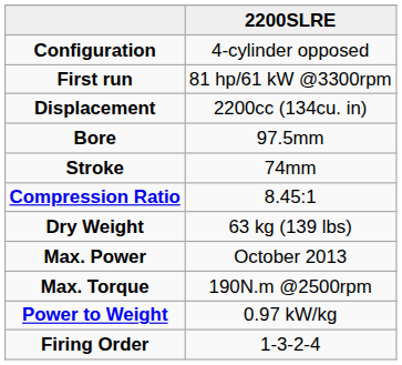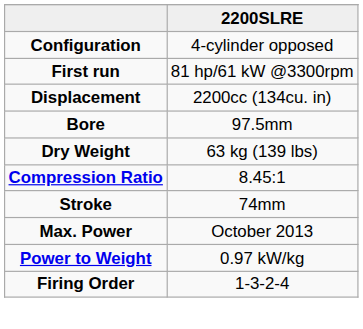 <table class="wikitable" style="text-align:center;font-size:90%;">
 <tr>
 </tr>
 <tr style="background-color:#efefef">
 <td></td>
 <td><strong>2200SLRE</strong></td>
 </tr>
 <tr>
 <td><strong>Configuration</strong></td>
 <td>4-cylinder opposed</td>
 </tr>
 <tr>
 <td><strong>First run</strong></td>
 <td>81 hp/61 kW @3300rpm</td>
 </tr>
 <tr>
 <td><strong>Displacement</strong></td>
 <td>2200cc (134cu. in)</td>
 </tr>
 <tr>
 <td><strong>Bore</strong></td>
 <td>97.5mm</td>
 </tr>
 <tr>
-<td><strong>Stroke</strong></td>
-<td>74mm</td>
+<td><strong>Dry Weight</strong></td>
+<td>63 kg (139 lbs)</td>
 </tr>
 <tr>
 <td><strong><a href='#'>Compression Ratio</a></strong></td>
 <td>8.45:1</td>
 </tr>
 <tr>
-<td><strong>Dry Weight</strong></td>
-<td>63 kg (139 lbs)</td>
+<td><strong>Stroke</strong></td>
+<td>74mm</td>
 </tr>
 <tr>
 <td><strong>Max. Power</strong></td>
 <td>October 2013</td>
-</tr>
-<tr>
-<td><strong>Max. Torque</strong></td>
-<td>190N.m @2500rpm</td>
 </tr>
 <tr>
 <td><strong><a href='#'>Power to Weight</a></strong></td>
 <td>0.97 kW/kg</td>
 </tr>
 <tr>
 <td><strong>Firing Order</strong></td>
 <td>1-3-2-4</td>
 </tr>
 </table>
